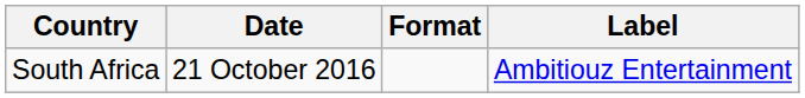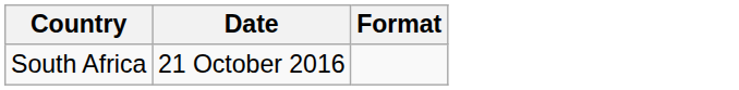 <table class="wikitable">
 <tr>
 <th>Country</th>
 <th>Date</th>
 <th>Format</th>
-<th>Label</th>
 </tr>
 <tr>
 <td>South Africa</td>
 <td>21 October 2016</td>
 <td></td>
-<td><a href='#'>Ambitiouz Entertainment</a></td>
 </tr>
 </table>
